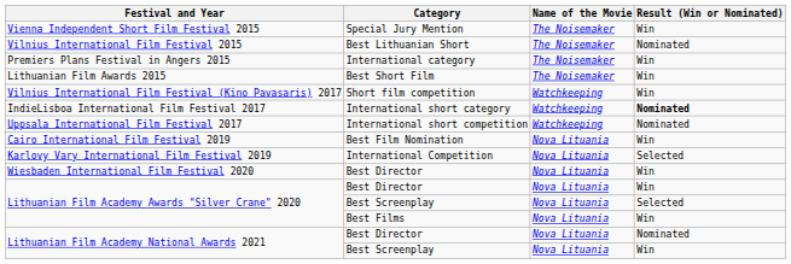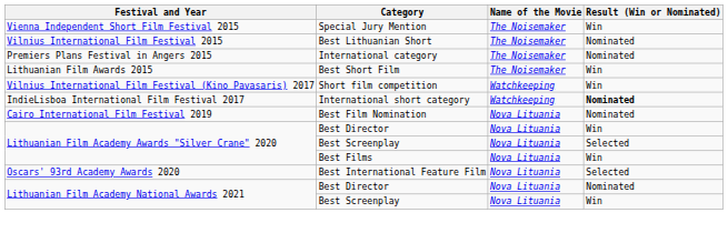 <table class="wikitable sortable">
 <tr>
 <th>Festival and Year</th>
 <th>Category</th>
 <th>Name of the Movie</th>
 <th>Result (Win or Nominated)</th>
 </tr>
 <tr>
 <td><a href='#'>Vienna Independent Short Film Festival</a> 2015 </td>
 <td>Special Jury Mention</td>
 <td><em><a href='#'>The Noisemaker</a></em></td>
 <td>Win</td>
 </tr>
 <tr>
 <td><a href='#'>Vilnius International Film Festival</a> 2015 </td>
 <td>Best Lithuanian Short</td>
 <td><em><a href='#'>The Noisemaker</a></em></td>
 <td>Nominated</td>
 </tr>
 <tr>
 <td>Premiers Plans Festival in Angers 2015 </td>
 <td>International category</td>
 <td><em><a href='#'>The Noisemaker</a></em></td>
-<td>Win</td>
+<td>Nominated</td>
 </tr>
 <tr>
 <td>Lithuanian Film Awards 2015</td>
 <td>Best Short Film</td>
 <td><em><a href='#'>The Noisemaker</a></em></td>
 <td>Win</td>
 </tr>
 <tr>
 <td><a href='#'>Vilnius International Film Festival (Kino Pavasaris)</a> 2017</td>
 <td>Short film competition</td>
 <td><em><a href='#'>Watchkeeping</a></em></td>
 <td>Win</td>
 </tr>
 <tr>
 <td>IndieLisboa International Film Festival 2017 </td>
 <td>International short category</td>
 <td><em><a href='#'>Watchkeeping</a></em></td>
 <td><strong>Nominated</strong></td>
 </tr>
 <tr>
-<td><a href='#'>Uppsala International Film Festival</a> 2017</td>
-<td>International short competition</td>
-<td><em><a href='#'>Watchkeeping</a></em></td>
-<td>Nominated</td>
-</tr>
-<tr>
 <td><a href='#'>Cairo International Film Festival</a> 2019</td>
 <td>Best Film Nomination</td>
 <td><em><a href='#'>Nova Lituania</a></em></td>
-<td>Win</td>
-</tr>
-<tr>
-<td><a href='#'>Karlovy Vary International Film Festival</a> 2019</td>
-<td>International Competition</td>
-<td><em><a href='#'>Nova Lituania</a></em></td>
-<td>Selected</td>
-</tr>
-<tr>
-<td><a href='#'>Wiesbaden International Film Festival</a> 2020</td>
-<td>Best Director</td>
-<td><em><a href='#'>Nova Lituania</a></em></td>
-<td>Win</td>
+<td>Nominated</td>
 </tr>
 <tr>
 <td rowspan="3"><a href='#'>Lithuanian Film Academy Awards "Silver Crane"</a> 2020</td>
 <td>Best Director</td>
 <td><em><a href='#'>Nova Lituania</a></em></td>
 <td>Win</td>
 </tr>
 <tr>
 <td>Best Screenplay</td>
 <td><em><a href='#'>Nova Lituania</a></em></td>
 <td>Selected</td>
 </tr>
 <tr>
 <td>Best Films</td>
 <td><em><a href='#'>Nova Lituania</a></em></td>
 <td>Win</td>
 </tr>
 <tr>
+<td><a href='#'>Oscars' 93rd Academy Awards</a> 2020</td>
+<td>Best International Feature Film</td>
+<td><em><a href='#'>Nova Lituania</a></em></td>
+<td>Selected</td>
+</tr>
+<tr>
 <td rowspan="2"><a href='#'>Lithuanian Film Academy National Awards</a> 2021</td>
 <td>Best Director</td>
 <td><em><a href='#'>Nova Lituania</a></em></td>
 <td>Nominated</td>
 </tr>
 <tr>
 <td>Best Screenplay</td>
 <td><em><a href='#'>Nova Lituania</a></em></td>
 <td>Win</td>
 </tr>
 </table>
